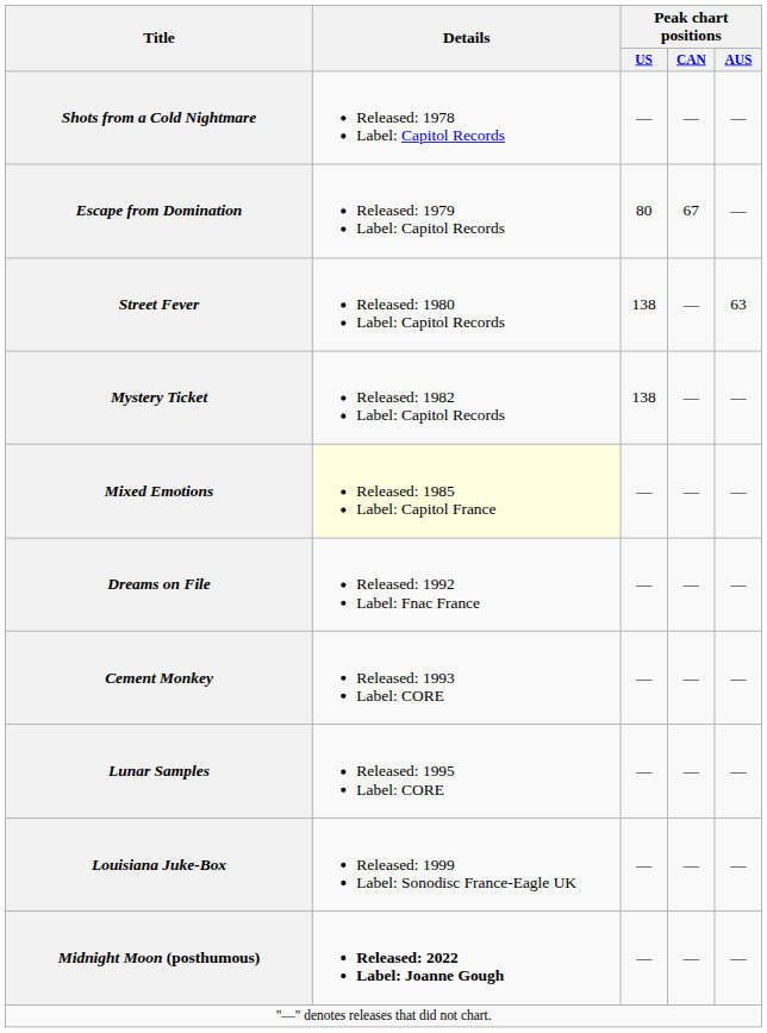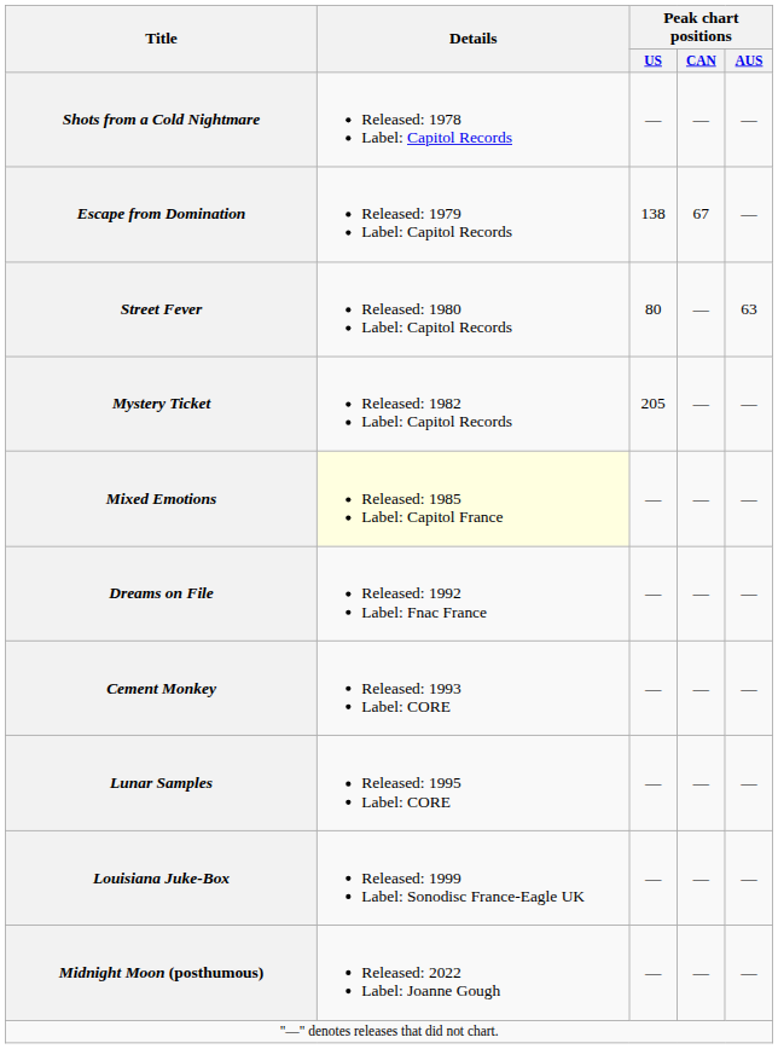 <table class="wikitable plainrowheaders">
 <tr>
 <th rowspan="2" width="300">Title</th>
 <th rowspan="2" width="300">Details</th>
 <th colspan="3">Peak chart positions</th>
 </tr>
 <tr>
 <th style="width:3em;font-size:85%"><a href='#'>US</a></th>
 <th style="width:3em;font-size:85%"><a href='#'>CAN</a></th>
 <th style="width:3em;font-size:85%"><a href='#'>AUS</a></th>
 </tr>
 <tr>
 <th scope="row"><em>Shots from a Cold Nightmare</em></th>
 <td><br><ul><li>Released: 1978</li><li>Label: <a href='#'>Capitol Records</a></li></ul></td>
 <td align="center">—</td>
 <td align="center">—</td>
 <td align="center">—</td>
 </tr>
 <tr>
 <th scope="row"><em>Escape from Domination</em></th>
 <td><br><ul><li>Released: 1979</li><li>Label: Capitol Records</li></ul></td>
-<td align="center">80</td>
+<td align="center">138</td>
 <td align="center">67</td>
 <td align="center">—</td>
 </tr>
 <tr>
 <th scope="row"><em>Street Fever</em></th>
 <td><br><ul><li>Released: 1980</li><li>Label: Capitol Records</li></ul></td>
-<td align="center">138</td>
+<td align="center">80</td>
 <td align="center">—</td>
 <td align="center">63</td>
 </tr>
 <tr>
 <th scope="row"><em>Mystery Ticket</em></th>
 <td><br><ul><li>Released: 1982</li><li>Label: Capitol Records</li></ul></td>
-<td align="center">138</td>
+<td align="center">205</td>
 <td align="center">—</td>
 <td align="center">—</td>
 </tr>
 <tr>
 <th scope="row"><em>Mixed Emotions</em></th>
 <td style="background: lightyellow;"><br><ul><li>Released: 1985</li><li>Label: Capitol France</li></ul></td>
 <td align="center">—</td>
 <td align="center">—</td>
 <td align="center">—</td>
 </tr>
 <tr>
 <th scope="row"><em>Dreams on File</em></th>
 <td><br><ul><li>Released: 1992</li><li>Label: Fnac France</li></ul></td>
 <td align="center">—</td>
 <td align="center">—</td>
 <td align="center">—</td>
 </tr>
 <tr>
 <th scope="row"><em>Cement Monkey</em></th>
 <td><br><ul><li>Released: 1993</li><li>Label: CORE</li></ul></td>
 <td align="center">—</td>
 <td align="center">—</td>
 <td align="center">—</td>
 </tr>
 <tr>
 <th scope="row"><em>Lunar Samples</em></th>
 <td><br><ul><li>Released: 1995</li><li>Label: CORE</li></ul></td>
 <td align="center">—</td>
 <td align="center">—</td>
 <td align="center">—</td>
 </tr>
 <tr>
 <th scope="row"><em>Louisiana Juke-Box</em></th>
 <td><br><ul><li>Released: 1999</li><li>Label: Sonodisc France-Eagle UK</li></ul></td>
 <td align="center">—</td>
 <td align="center">—</td>
 <td align="center">—</td>
 </tr>
 <tr>
 <th scope="row"><em>Midnight Moon</em> (posthumous)</th>
-<td><strong><br><ul><li>Released: 2022</li><li>Label: Joanne Gough</li></ul></strong></td>
+<td><br><ul><li>Released: 2022</li><li>Label: Joanne Gough</li></ul></td>
 <td align="center">—</td>
 <td align="center">—</td>
 <td align="center">—</td>
 </tr>
 <tr>
 <td align="center" colspan="7" style="font-size: 85%">"—" denotes releases that did not chart.</td>
 </tr>
 </table>
